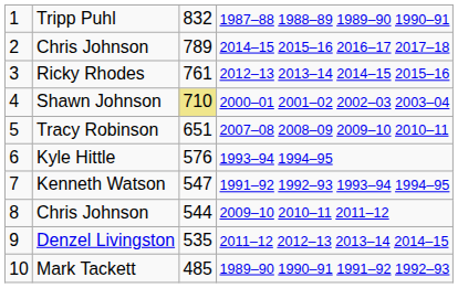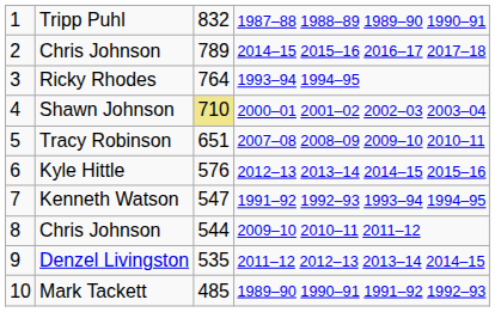 <table class="wikitable">
 <tr>
 </tr>
 <tr>
 <td>1</td>
 <td>Tripp Puhl</td>
 <td>832</td>
 <td style="font-size:80%;"><a href='#'>1987–88</a> <a href='#'>1988–89</a> <a href='#'>1989–90</a> <a href='#'>1990–91</a></td>
 </tr>
 <tr>
 <td>2</td>
 <td>Chris Johnson</td>
 <td>789</td>
 <td style="font-size:80%;"><a href='#'>2014–15</a> <a href='#'>2015–16</a> <a href='#'>2016–17</a> <a href='#'>2017–18</a></td>
 </tr>
 <tr>
 <td>3</td>
 <td>Ricky Rhodes</td>
-<td>761</td>
-<td style="font-size:80%;"><a href='#'>2012–13</a> <a href='#'>2013–14</a> <a href='#'>2014–15</a> <a href='#'>2015–16</a></td>
+<td>764</td>
+<td style="font-size:80%;"><a href='#'>1993–94</a> <a href='#'>1994–95</a></td>
 </tr>
 <tr>
 <td>4</td>
 <td>Shawn Johnson</td>
 <td style="background: khaki;">710</td>
 <td style="font-size:80%;"><a href='#'>2000–01</a> <a href='#'>2001–02</a> <a href='#'>2002–03</a> <a href='#'>2003–04</a></td>
 </tr>
 <tr>
 <td>5</td>
 <td>Tracy Robinson</td>
 <td>651</td>
 <td style="font-size:80%;"><a href='#'>2007–08</a> <a href='#'>2008–09</a> <a href='#'>2009–10</a> <a href='#'>2010–11</a></td>
 </tr>
 <tr>
 <td>6</td>
 <td>Kyle Hittle</td>
 <td>576</td>
-<td style="font-size:80%;"><a href='#'>1993–94</a> <a href='#'>1994–95</a></td>
+<td style="font-size:80%;"><a href='#'>2012–13</a> <a href='#'>2013–14</a> <a href='#'>2014–15</a> <a href='#'>2015–16</a></td>
 </tr>
 <tr>
 <td>7</td>
 <td>Kenneth Watson</td>
 <td>547</td>
 <td style="font-size:80%;"><a href='#'>1991–92</a> <a href='#'>1992–93</a> <a href='#'>1993–94</a> <a href='#'>1994–95</a></td>
 </tr>
 <tr>
 <td>8</td>
 <td>Chris Johnson</td>
 <td>544</td>
 <td style="font-size:80%;"><a href='#'>2009–10</a> <a href='#'>2010–11</a> <a href='#'>2011–12</a></td>
 </tr>
 <tr>
 <td>9</td>
 <td><a href='#'>Denzel Livingston</a></td>
 <td>535</td>
 <td style="font-size:80%;"><a href='#'>2011–12</a> <a href='#'>2012–13</a> <a href='#'>2013–14</a> <a href='#'>2014–15</a></td>
 </tr>
 <tr>
 <td>10</td>
 <td>Mark Tackett</td>
 <td>485</td>
 <td style="font-size:80%;"><a href='#'>1989–90</a> <a href='#'>1990–91</a> <a href='#'>1991–92</a> <a href='#'>1992–93</a></td>
 </tr>
 </table>
